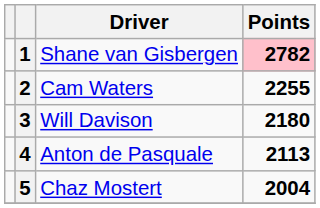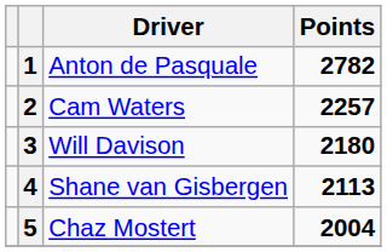 <table class="wikitable" style="font-size: 87%;">
 <tr>
 <th></th>
 <th></th>
 <th>Driver</th>
 <th>Points</th>
 </tr>
 <tr>
 <td></td>
 <th>1</th>
-<td> <a href='#'>Shane van Gisbergen</a></td>
-<td align="right" style="background: pink;"><strong>2782</strong></td>
+<td> <a href='#'>Anton de Pasquale</a></td>
+<td align="right"><strong>2782</strong></td>
 </tr>
 <tr>
 <td></td>
 <th>2</th>
 <td> <a href='#'>Cam Waters</a></td>
-<td align="right"><strong>2255</strong></td>
+<td align="right"><strong>2257</strong></td>
 </tr>
 <tr>
 <td></td>
 <th>3</th>
 <td> <a href='#'>Will Davison</a></td>
 <td align="right"><strong>2180</strong></td>
 </tr>
 <tr>
 <td></td>
 <th>4</th>
-<td> <a href='#'>Anton de Pasquale</a></td>
+<td> <a href='#'>Shane van Gisbergen</a></td>
 <td align="right"><strong>2113</strong></td>
 </tr>
 <tr>
 <td></td>
 <th>5</th>
 <td> <a href='#'>Chaz Mostert</a></td>
 <td align="right"><strong>2004</strong></td>
 </tr>
 <tr>
 </tr>
 </table>
